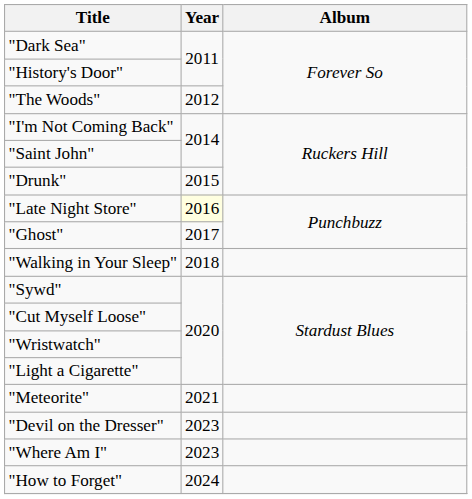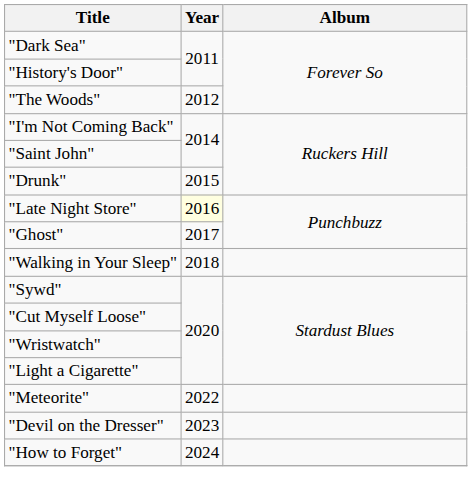 <table class="wikitable" style="text-align:center;">
 <tr>
 <th scope="col">Title</th>
 <th scope="col">Year</th>
 <th scope="col" width="220">Album</th>
 </tr>
 <tr>
 <td align="left">"Dark Sea"</td>
 <td rowspan="2">2011</td>
 <td rowspan="3"><em>Forever So</em></td>
 </tr>
 <tr>
 <td align="left">"History's Door"</td>
 </tr>
 <tr>
 <td align="left">"The Woods"</td>
 <td>2012</td>
 </tr>
 <tr>
 <td align="left">"I'm Not Coming Back"</td>
 <td rowspan="2">2014</td>
 <td rowspan="3"><em>Ruckers Hill</em></td>
 </tr>
 <tr>
 <td align="left">"Saint John"</td>
 </tr>
 <tr>
 <td align="left">"Drunk"</td>
 <td>2015</td>
 </tr>
 <tr>
 <td align="left">"Late Night Store"</td>
 <td rowspan="1" style="background: lightyellow;">2016</td>
 <td rowspan="2"><em>Punchbuzz</em></td>
 </tr>
 <tr>
 <td align="left">"Ghost"</td>
 <td>2017</td>
 </tr>
 <tr>
 <td align="left">"Walking in Your Sleep"</td>
 <td>2018</td>
 <td></td>
 </tr>
 <tr>
 <td align="left">"Sywd"</td>
 <td rowspan="4">2020</td>
 <td rowspan="4"><em>Stardust Blues</em></td>
 </tr>
 <tr>
 <td align="left">"Cut Myself Loose"</td>
 </tr>
 <tr>
 <td align="left">"Wristwatch"</td>
 </tr>
 <tr>
 <td align="left">"Light a Cigarette"</td>
 </tr>
 <tr>
 <td align="left">"Meteorite"</td>
-<td>2021</td>
+<td>2022</td>
 <td></td>
 </tr>
 <tr>
 <td align="left">"Devil on the Dresser"</td>
-<td>2023</td>
-<td></td>
-</tr>
-<tr>
-<td align="left">"Where Am I"</td>
 <td>2023</td>
 <td></td>
 </tr>
 <tr>
 <td align="left">"How to Forget"</td>
 <td>2024</td>
 <td></td>
 </tr>
 <tr>
 </tr>
 </table>
